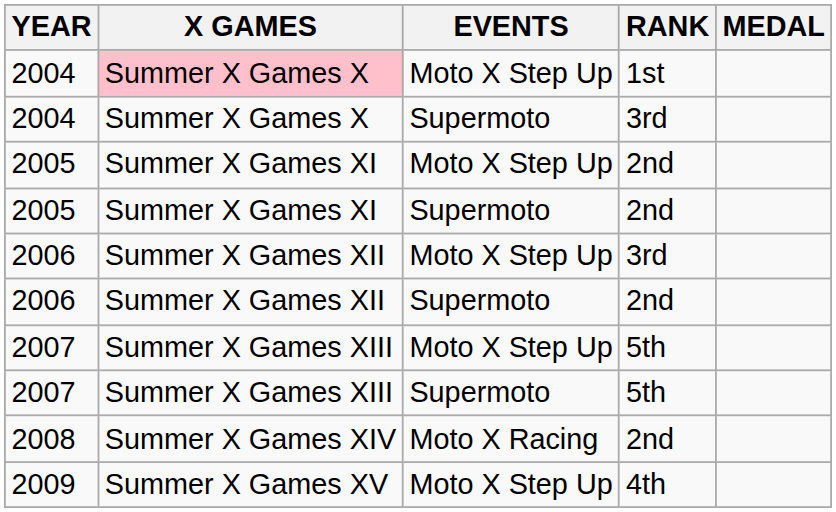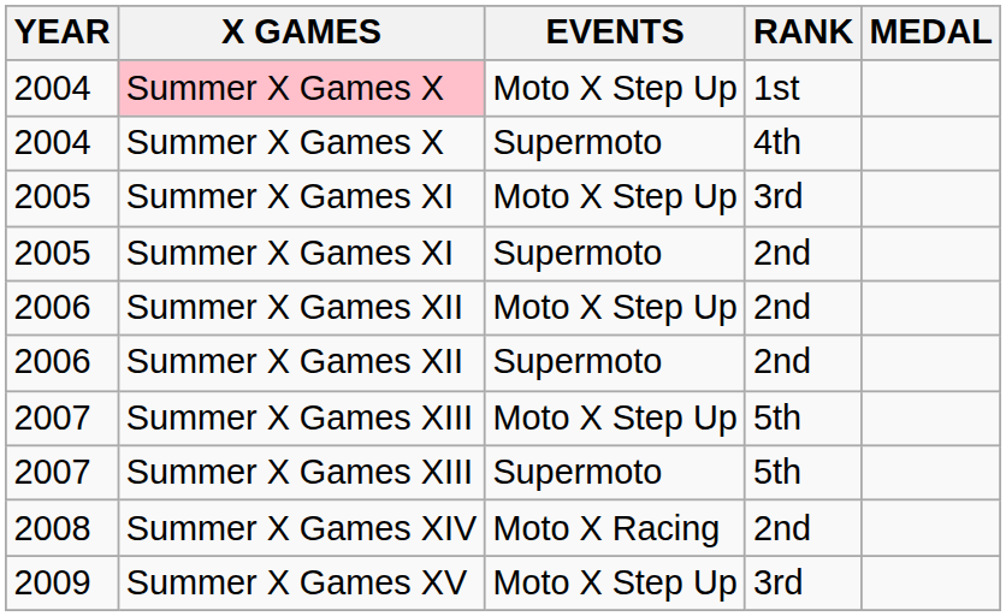 <table class="wikitable">
 <tr>
 <th>YEAR</th>
 <th>X GAMES</th>
 <th>EVENTS</th>
 <th>RANK</th>
 <th>MEDAL</th>
 </tr>
 <tr>
 <td>2004</td>
 <td style="background: pink;">Summer X Games X</td>
 <td>Moto X Step Up</td>
 <td>1st</td>
 <td></td>
 </tr>
 <tr>
 <td>2004</td>
 <td>Summer X Games X</td>
 <td>Supermoto</td>
-<td>3rd</td>
+<td>4th</td>
 <td></td>
 </tr>
 <tr>
 <td>2005</td>
 <td>Summer X Games XI</td>
 <td>Moto X Step Up</td>
-<td>2nd</td>
+<td>3rd</td>
 <td></td>
 </tr>
 <tr>
 <td>2005</td>
 <td>Summer X Games XI</td>
 <td>Supermoto</td>
 <td>2nd</td>
 <td></td>
 </tr>
 <tr>
 <td>2006</td>
 <td>Summer X Games XII</td>
 <td>Moto X Step Up</td>
-<td>3rd</td>
+<td>2nd</td>
 <td></td>
 </tr>
 <tr>
 <td>2006</td>
 <td>Summer X Games XII</td>
 <td>Supermoto</td>
 <td>2nd</td>
 <td></td>
 </tr>
 <tr>
 <td>2007</td>
 <td>Summer X Games XIII</td>
 <td>Moto X Step Up</td>
 <td>5th</td>
 <td></td>
 </tr>
 <tr>
 <td>2007</td>
 <td>Summer X Games XIII</td>
 <td>Supermoto</td>
 <td>5th</td>
 <td></td>
 </tr>
 <tr>
 <td>2008</td>
 <td>Summer X Games XIV</td>
 <td>Moto X Racing</td>
 <td>2nd</td>
 <td></td>
 </tr>
 <tr>
 <td>2009</td>
 <td>Summer X Games XV</td>
 <td>Moto X Step Up</td>
-<td>4th</td>
+<td>3rd</td>
 <td></td>
 </tr>
 </table>
